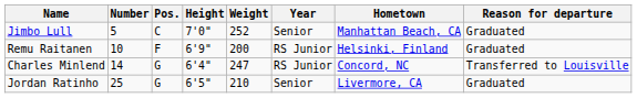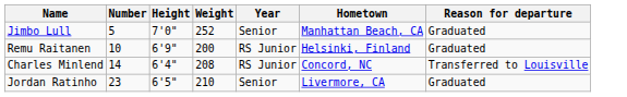 <table class="wikitable sortable" border="1">
 <tr>
 <th>Name</th>
 <th>Number</th>
-<th>Pos.</th>
 <th>Height</th>
 <th>Weight</th>
 <th>Year</th>
 <th>Hometown</th>
 <th class="unsortable">Reason for departure</th>
 </tr>
 <tr>
 <td><a href='#'>Jimbo Lull</a></td>
 <td>5</td>
-<td>C</td>
 <td>7'0"</td>
 <td>252</td>
 <td>Senior</td>
 <td><a href='#'>Manhattan Beach, CA</a></td>
 <td>Graduated</td>
 </tr>
 <tr>
 <td>Remu Raitanen</td>
 <td>10</td>
-<td>F</td>
 <td>6'9"</td>
 <td>200</td>
 <td>RS Junior</td>
 <td><a href='#'>Helsinki, Finland</a></td>
 <td>Graduated</td>
 </tr>
 <tr>
 <td>Charles Minlend</td>
 <td>14</td>
-<td>G</td>
 <td>6'4"</td>
-<td>247</td>
+<td>208</td>
 <td>RS Junior</td>
 <td><a href='#'>Concord, NC</a></td>
 <td>Transferred to <a href='#'>Louisville</a></td>
 </tr>
 <tr>
 <td>Jordan Ratinho</td>
-<td>25</td>
-<td>G</td>
+<td>23</td>
 <td>6'5"</td>
 <td>210</td>
 <td>Senior</td>
 <td><a href='#'>Livermore, CA</a></td>
 <td>Graduated</td>
 </tr>
 </table>
